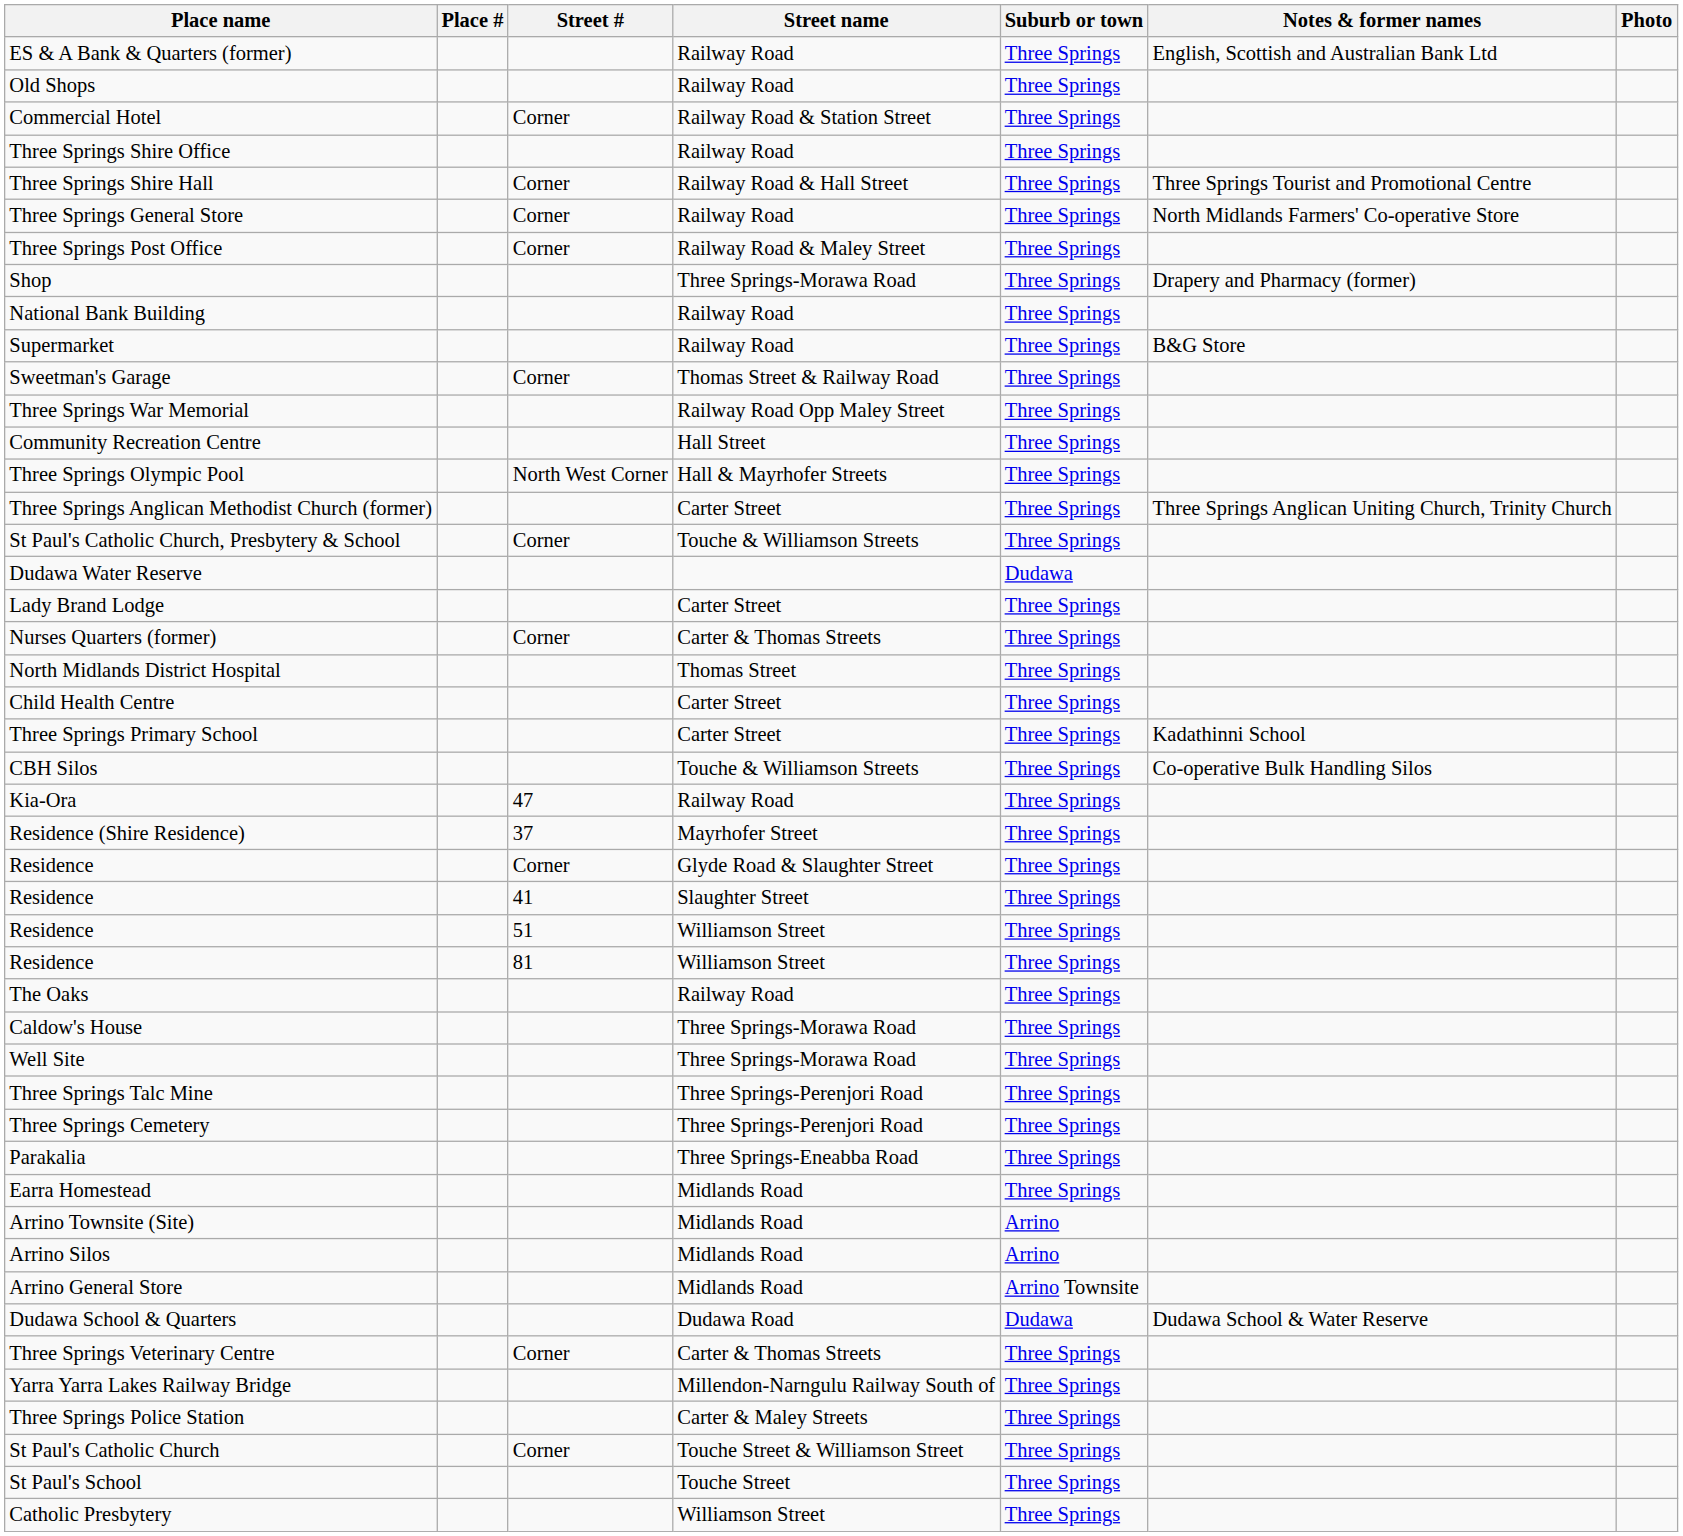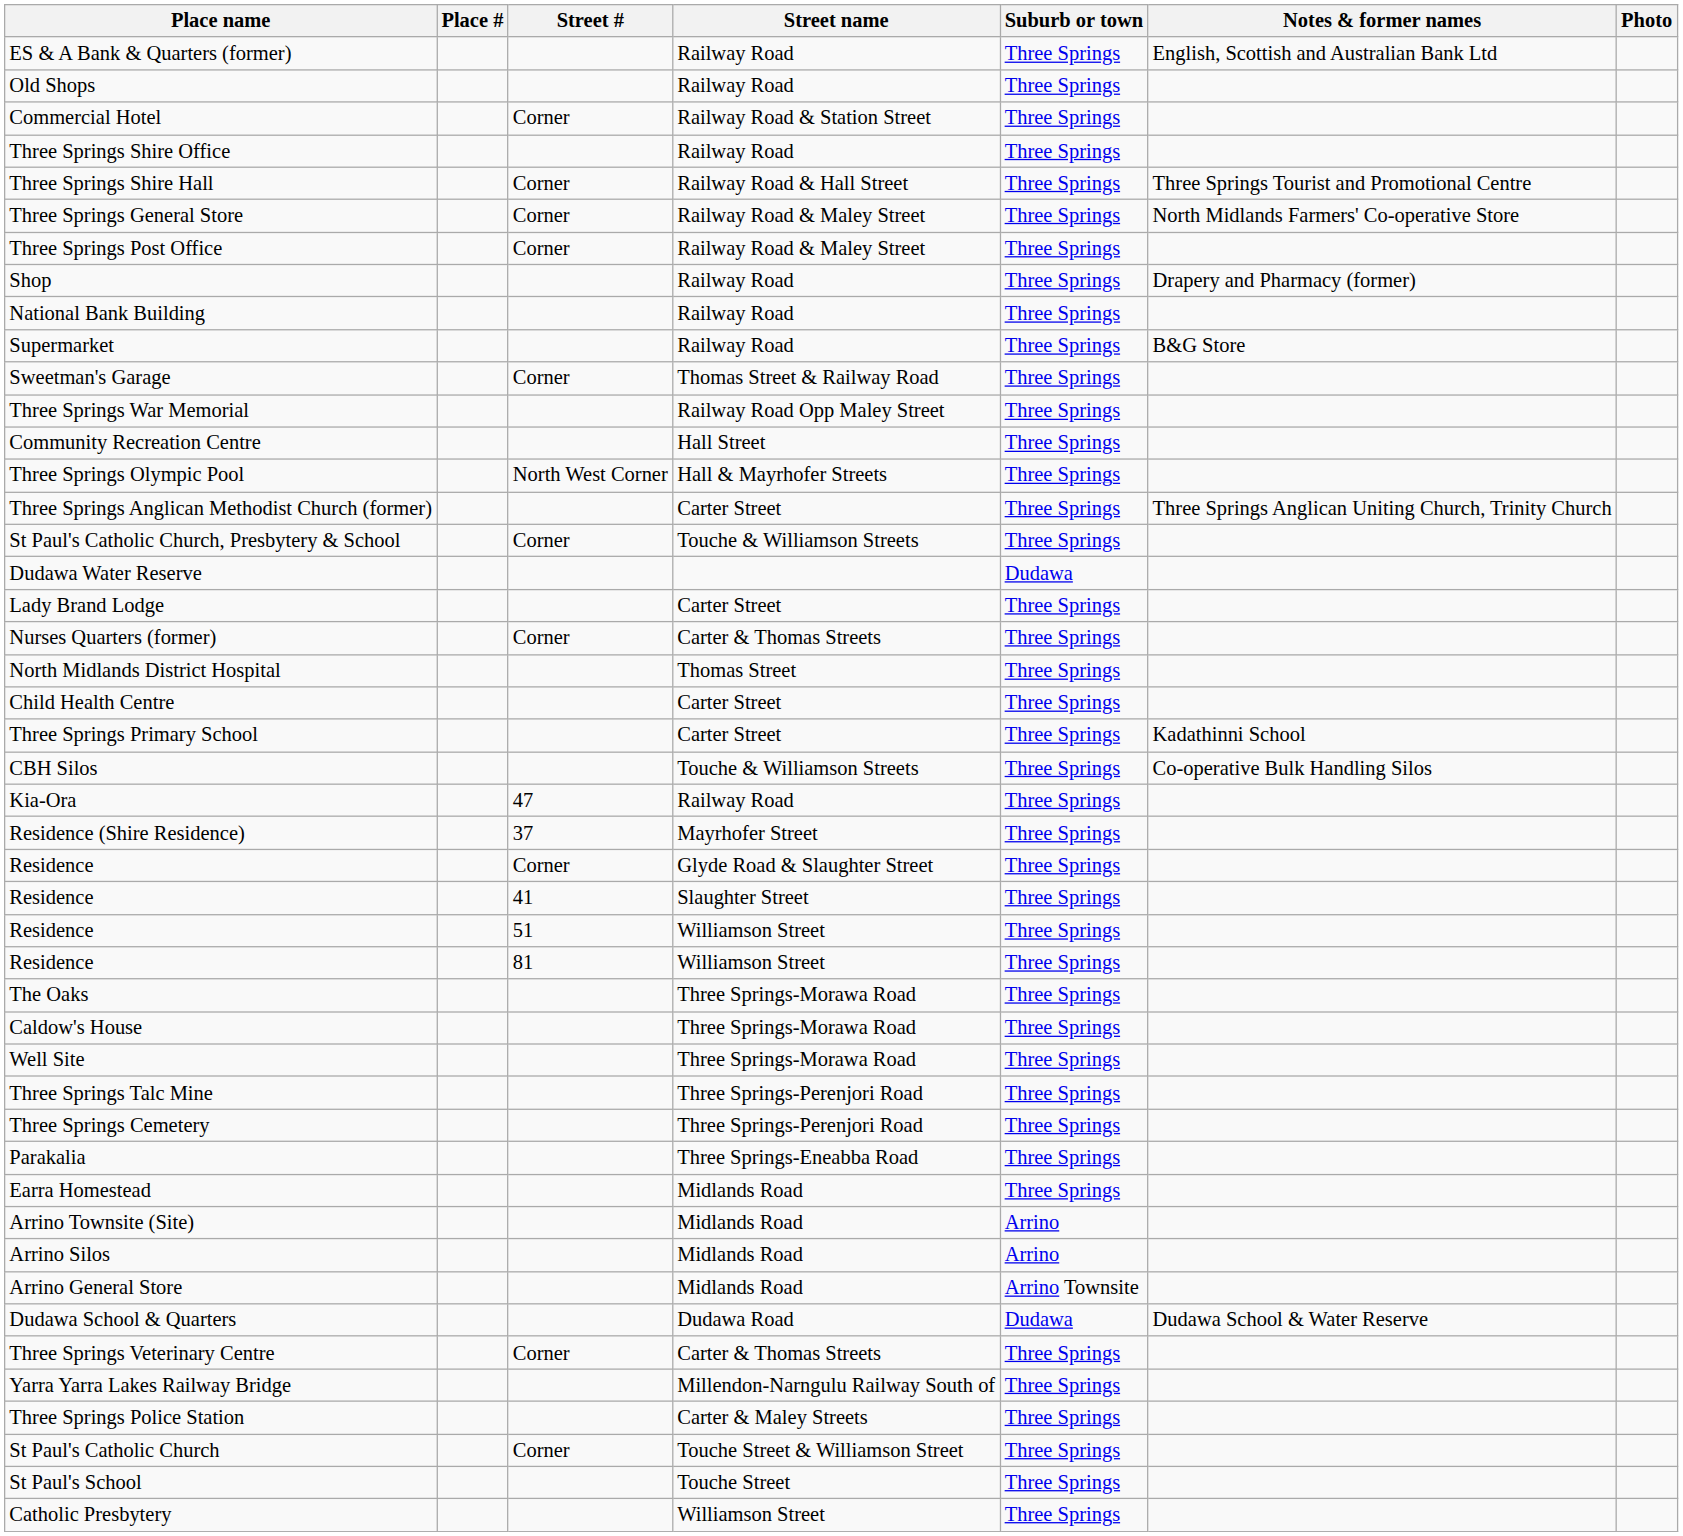 <table class="wikitable sortable">
 <tr>
 <th>Place name</th>
 <th>Place #</th>
 <th>Street #</th>
 <th>Street name</th>
 <th>Suburb or town</th>
 <th class="unsortable">Notes & former names</th>
 <th class="unsortable">Photo</th>
 </tr>
 <tr>
 <td>ES & A Bank & Quarters (former)</td>
 <td></td>
 <td></td>
 <td>Railway Road</td>
 <td><a href='#'>Three Springs</a></td>
 <td>English, Scottish and Australian Bank Ltd</td>
 <td></td>
 </tr>
 <tr>
 <td>Old Shops</td>
 <td></td>
 <td></td>
 <td>Railway Road</td>
 <td><a href='#'>Three Springs</a></td>
 <td></td>
 <td></td>
 </tr>
 <tr>
 <td>Commercial Hotel</td>
 <td></td>
 <td>Corner</td>
 <td>Railway Road & Station Street</td>
 <td><a href='#'>Three Springs</a></td>
 <td></td>
 <td></td>
 </tr>
 <tr>
 <td>Three Springs Shire Office</td>
 <td></td>
 <td></td>
 <td>Railway Road</td>
 <td><a href='#'>Three Springs</a></td>
 <td></td>
 <td></td>
 </tr>
 <tr>
 <td>Three Springs Shire Hall</td>
 <td></td>
 <td>Corner</td>
 <td>Railway Road & Hall Street</td>
 <td><a href='#'>Three Springs</a></td>
 <td>Three Springs Tourist and Promotional Centre</td>
 <td></td>
 </tr>
 <tr>
 <td>Three Springs General Store</td>
 <td></td>
 <td>Corner</td>
-<td>Railway Road</td>
+<td>Railway Road & Maley Street</td>
 <td><a href='#'>Three Springs</a></td>
 <td>North Midlands Farmers' Co-operative Store</td>
 <td></td>
 </tr>
 <tr>
 <td>Three Springs Post Office</td>
 <td></td>
 <td>Corner</td>
 <td>Railway Road & Maley Street</td>
 <td><a href='#'>Three Springs</a></td>
 <td></td>
 <td></td>
 </tr>
 <tr>
 <td>Shop</td>
 <td></td>
 <td></td>
-<td>Three Springs-Morawa Road</td>
+<td>Railway Road</td>
 <td><a href='#'>Three Springs</a></td>
 <td>Drapery and Pharmacy (former)</td>
 <td></td>
 </tr>
 <tr>
 <td>National Bank Building</td>
 <td></td>
 <td></td>
 <td>Railway Road</td>
 <td><a href='#'>Three Springs</a></td>
 <td></td>
 <td></td>
 </tr>
 <tr>
 <td>Supermarket</td>
 <td></td>
 <td></td>
 <td>Railway Road</td>
 <td><a href='#'>Three Springs</a></td>
 <td>B&G Store</td>
 <td></td>
 </tr>
 <tr>
 <td>Sweetman's Garage</td>
 <td></td>
 <td>Corner</td>
 <td>Thomas Street & Railway Road</td>
 <td><a href='#'>Three Springs</a></td>
 <td></td>
 <td></td>
 </tr>
 <tr>
 <td>Three Springs War Memorial</td>
 <td></td>
 <td></td>
 <td>Railway Road Opp Maley Street</td>
 <td><a href='#'>Three Springs</a></td>
 <td></td>
 <td></td>
 </tr>
 <tr>
 <td>Community Recreation Centre</td>
 <td></td>
 <td></td>
 <td>Hall Street</td>
 <td><a href='#'>Three Springs</a></td>
 <td></td>
 <td></td>
 </tr>
 <tr>
 <td>Three Springs Olympic Pool</td>
 <td></td>
 <td>North West Corner</td>
 <td>Hall & Mayrhofer Streets</td>
 <td><a href='#'>Three Springs</a></td>
 <td></td>
 <td></td>
 </tr>
 <tr>
 <td>Three Springs Anglican Methodist Church (former)</td>
 <td></td>
 <td></td>
 <td>Carter Street</td>
 <td><a href='#'>Three Springs</a></td>
 <td>Three Springs Anglican Uniting Church, Trinity Church</td>
 <td></td>
 </tr>
 <tr>
 <td>St Paul's Catholic Church, Presbytery & School</td>
 <td></td>
 <td>Corner</td>
 <td>Touche & Williamson Streets</td>
 <td><a href='#'>Three Springs</a></td>
 <td></td>
 <td></td>
 </tr>
 <tr>
 <td>Dudawa Water Reserve</td>
 <td></td>
 <td></td>
 <td></td>
 <td><a href='#'>Dudawa</a></td>
 <td></td>
 <td></td>
 </tr>
 <tr>
 <td>Lady Brand Lodge</td>
 <td></td>
 <td></td>
 <td>Carter Street</td>
 <td><a href='#'>Three Springs</a></td>
 <td></td>
 <td></td>
 </tr>
 <tr>
 <td>Nurses Quarters (former)</td>
 <td></td>
 <td>Corner</td>
 <td>Carter & Thomas Streets</td>
 <td><a href='#'>Three Springs</a></td>
 <td></td>
 <td></td>
 </tr>
 <tr>
 <td>North Midlands District Hospital</td>
 <td></td>
 <td></td>
 <td>Thomas Street</td>
 <td><a href='#'>Three Springs</a></td>
 <td></td>
 <td></td>
 </tr>
 <tr>
 <td>Child Health Centre</td>
 <td></td>
 <td></td>
 <td>Carter Street</td>
 <td><a href='#'>Three Springs</a></td>
 <td></td>
 <td></td>
 </tr>
 <tr>
 <td>Three Springs Primary School</td>
 <td></td>
 <td></td>
 <td>Carter Street</td>
 <td><a href='#'>Three Springs</a></td>
 <td>Kadathinni School</td>
 <td></td>
 </tr>
 <tr>
 <td>CBH Silos</td>
 <td></td>
 <td></td>
 <td>Touche & Williamson Streets</td>
 <td><a href='#'>Three Springs</a></td>
 <td>Co-operative Bulk Handling Silos</td>
 <td></td>
 </tr>
 <tr>
 <td>Kia-Ora</td>
 <td></td>
 <td>47</td>
 <td>Railway Road</td>
 <td><a href='#'>Three Springs</a></td>
 <td></td>
 <td></td>
 </tr>
 <tr>
 <td>Residence (Shire Residence)</td>
 <td></td>
 <td>37</td>
 <td>Mayrhofer Street</td>
 <td><a href='#'>Three Springs</a></td>
 <td></td>
 <td></td>
 </tr>
 <tr>
 <td>Residence</td>
 <td></td>
 <td>Corner</td>
 <td>Glyde Road & Slaughter Street</td>
 <td><a href='#'>Three Springs</a></td>
 <td></td>
 <td></td>
 </tr>
 <tr>
 <td>Residence</td>
 <td></td>
 <td>41</td>
 <td>Slaughter Street</td>
 <td><a href='#'>Three Springs</a></td>
 <td></td>
 <td></td>
 </tr>
 <tr>
 <td>Residence</td>
 <td></td>
 <td>51</td>
 <td>Williamson Street</td>
 <td><a href='#'>Three Springs</a></td>
 <td></td>
 <td></td>
 </tr>
 <tr>
 <td>Residence</td>
 <td></td>
 <td>81</td>
 <td>Williamson Street</td>
 <td><a href='#'>Three Springs</a></td>
 <td></td>
 <td></td>
 </tr>
 <tr>
 <td>The Oaks</td>
 <td></td>
 <td></td>
-<td>Railway Road</td>
+<td>Three Springs-Morawa Road</td>
 <td><a href='#'>Three Springs</a></td>
 <td></td>
 <td></td>
 </tr>
 <tr>
 <td>Caldow's House</td>
 <td></td>
 <td></td>
 <td>Three Springs-Morawa Road</td>
 <td><a href='#'>Three Springs</a></td>
 <td></td>
 <td></td>
 </tr>
 <tr>
 <td>Well Site</td>
 <td></td>
 <td></td>
 <td>Three Springs-Morawa Road</td>
 <td><a href='#'>Three Springs</a></td>
 <td></td>
 <td></td>
 </tr>
 <tr>
 <td>Three Springs Talc Mine</td>
 <td></td>
 <td></td>
 <td>Three Springs-Perenjori Road</td>
 <td><a href='#'>Three Springs</a></td>
 <td></td>
 <td></td>
 </tr>
 <tr>
 <td>Three Springs Cemetery</td>
 <td></td>
 <td></td>
 <td>Three Springs-Perenjori Road</td>
 <td><a href='#'>Three Springs</a></td>
 <td></td>
 <td></td>
 </tr>
 <tr>
 <td>Parakalia</td>
 <td></td>
 <td></td>
 <td>Three Springs-Eneabba Road</td>
 <td><a href='#'>Three Springs</a></td>
 <td></td>
 <td></td>
 </tr>
 <tr>
 <td>Earra Homestead</td>
 <td></td>
 <td></td>
 <td>Midlands Road</td>
 <td><a href='#'>Three Springs</a></td>
 <td></td>
 <td></td>
 </tr>
 <tr>
 <td>Arrino Townsite (Site)</td>
 <td></td>
 <td></td>
 <td>Midlands Road</td>
 <td><a href='#'>Arrino</a></td>
 <td></td>
 <td></td>
 </tr>
 <tr>
 <td>Arrino Silos</td>
 <td></td>
 <td></td>
 <td>Midlands Road</td>
 <td><a href='#'>Arrino</a></td>
 <td></td>
 <td></td>
 </tr>
 <tr>
 <td>Arrino General Store</td>
 <td></td>
 <td></td>
 <td>Midlands Road</td>
 <td><a href='#'>Arrino</a> Townsite</td>
 <td></td>
 <td></td>
 </tr>
 <tr>
 <td>Dudawa School & Quarters</td>
 <td></td>
 <td></td>
 <td>Dudawa Road</td>
 <td><a href='#'>Dudawa</a></td>
 <td>Dudawa School & Water Reserve</td>
 <td></td>
 </tr>
 <tr>
 <td>Three Springs Veterinary Centre</td>
 <td></td>
 <td>Corner</td>
 <td>Carter & Thomas Streets</td>
 <td><a href='#'>Three Springs</a></td>
 <td></td>
 <td></td>
 </tr>
 <tr>
 <td>Yarra Yarra Lakes Railway Bridge</td>
 <td></td>
 <td></td>
 <td>Millendon-Narngulu Railway South of</td>
 <td><a href='#'>Three Springs</a></td>
 <td></td>
 <td></td>
 </tr>
 <tr>
 <td>Three Springs Police Station</td>
 <td></td>
 <td></td>
 <td>Carter & Maley Streets</td>
 <td><a href='#'>Three Springs</a></td>
 <td></td>
 <td></td>
 </tr>
 <tr>
 <td>St Paul's Catholic Church</td>
 <td></td>
 <td>Corner</td>
 <td>Touche Street & Williamson Street</td>
 <td><a href='#'>Three Springs</a></td>
 <td></td>
 <td></td>
 </tr>
 <tr>
 <td>St Paul's School</td>
 <td></td>
 <td></td>
 <td>Touche Street</td>
 <td><a href='#'>Three Springs</a></td>
 <td></td>
 <td></td>
 </tr>
 <tr>
 <td>Catholic Presbytery</td>
 <td></td>
 <td></td>
 <td>Williamson Street</td>
 <td><a href='#'>Three Springs</a></td>
 <td></td>
 <td></td>
 </tr>
 </table>
